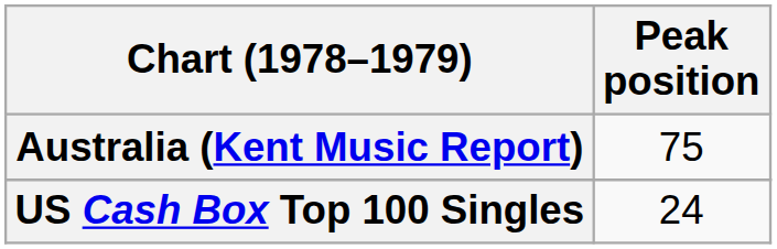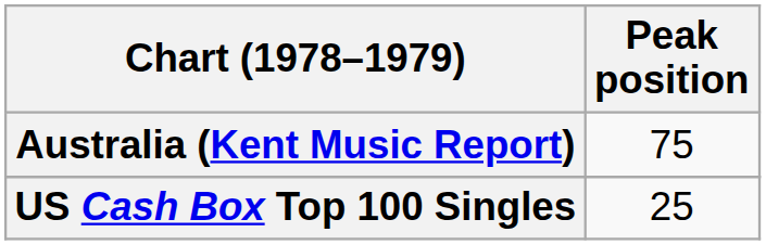 <table class="wikitable sortable plainrowheaders" style="text-align:center">
 <tr>
 <th scope="col">Chart (1978–1979)</th>
 <th scope="col">Peak<br>position</th>
 </tr>
 <tr>
 <th scope="row">Australia (<a href='#'>Kent Music Report</a>)</th>
 <td>75</td>
 </tr>
 <tr>
 </tr>
 <tr>
 </tr>
 <tr>
 </tr>
 <tr>
 </tr>
 <tr>
 </tr>
 <tr>
 <th scope="row">US <em><a href='#'>Cash Box</a></em> Top 100 Singles</th>
-<td>24</td>
+<td>25</td>
 </tr>
 </table>
